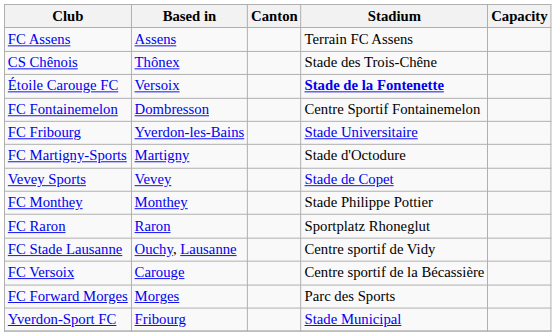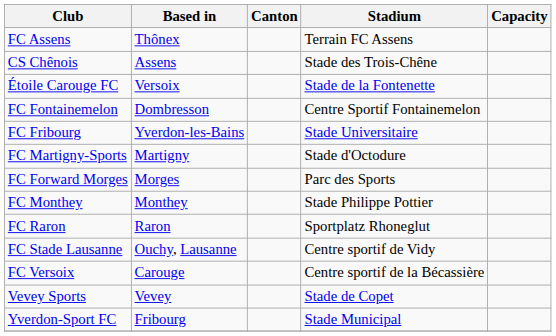 <table class="wikitable">
 <tr>
 <th>Club</th>
 <th>Based in</th>
 <th>Canton</th>
 <th>Stadium</th>
 <th>Capacity</th>
 </tr>
 <tr>
 <td><a href='#'>FC Assens</a></td>
-<td><a href='#'>Assens</a></td>
+<td><a href='#'>Thônex</a></td>
 <td></td>
 <td>Terrain FC Assens</td>
 <td></td>
 </tr>
 <tr>
 <td><a href='#'>CS Chênois</a></td>
-<td><a href='#'>Thônex</a></td>
+<td><a href='#'>Assens</a></td>
 <td></td>
 <td>Stade des Trois-Chêne</td>
 <td></td>
 </tr>
 <tr>
 <td><a href='#'>Étoile Carouge FC</a></td>
 <td><a href='#'>Versoix</a></td>
 <td></td>
-<td><strong><a href='#'>Stade de la Fontenette</a></strong></td>
+<td><a href='#'>Stade de la Fontenette</a></td>
 <td></td>
 </tr>
 <tr>
 <td><a href='#'>FC Fontainemelon</a></td>
 <td><a href='#'>Dombresson</a></td>
 <td></td>
 <td>Centre Sportif Fontainemelon</td>
 <td></td>
 </tr>
 <tr>
 <td><a href='#'>FC Fribourg</a></td>
 <td><a href='#'>Yverdon-les-Bains</a></td>
 <td></td>
 <td><a href='#'>Stade Universitaire</a></td>
 <td></td>
 </tr>
 <tr>
 <td><a href='#'>FC Martigny-Sports</a></td>
 <td><a href='#'>Martigny</a></td>
 <td></td>
 <td>Stade d'Octodure</td>
 <td></td>
 </tr>
 <tr>
-<td><a href='#'>Vevey Sports</a></td>
-<td><a href='#'>Vevey</a></td>
+<td><a href='#'>FC Forward Morges</a></td>
+<td><a href='#'>Morges</a></td>
 <td></td>
-<td><a href='#'>Stade de Copet</a></td>
+<td>Parc des Sports</td>
 <td></td>
 </tr>
 <tr>
 <td><a href='#'>FC Monthey</a></td>
 <td><a href='#'>Monthey</a></td>
 <td></td>
 <td>Stade Philippe Pottier</td>
 <td></td>
 </tr>
 <tr>
 <td><a href='#'>FC Raron</a></td>
 <td><a href='#'>Raron</a></td>
 <td></td>
 <td>Sportplatz Rhoneglut</td>
 <td></td>
 </tr>
 <tr>
 <td><a href='#'>FC Stade Lausanne</a></td>
 <td><a href='#'>Ouchy</a>, <a href='#'>Lausanne</a></td>
 <td></td>
 <td>Centre sportif de Vidy</td>
 <td></td>
 </tr>
 <tr>
 <td><a href='#'>FC Versoix</a></td>
 <td><a href='#'>Carouge</a></td>
 <td></td>
 <td>Centre sportif de la Bécassière</td>
 <td></td>
 </tr>
 <tr>
-<td><a href='#'>FC Forward Morges</a></td>
-<td><a href='#'>Morges</a></td>
+<td><a href='#'>Vevey Sports</a></td>
+<td><a href='#'>Vevey</a></td>
 <td></td>
-<td>Parc des Sports</td>
+<td><a href='#'>Stade de Copet</a></td>
 <td></td>
 </tr>
 <tr>
 <td><a href='#'>Yverdon-Sport FC</a></td>
 <td><a href='#'>Fribourg</a></td>
 <td></td>
 <td><a href='#'>Stade Municipal</a></td>
 <td></td>
 </tr>
 <tr>
 </tr>
 </table>
